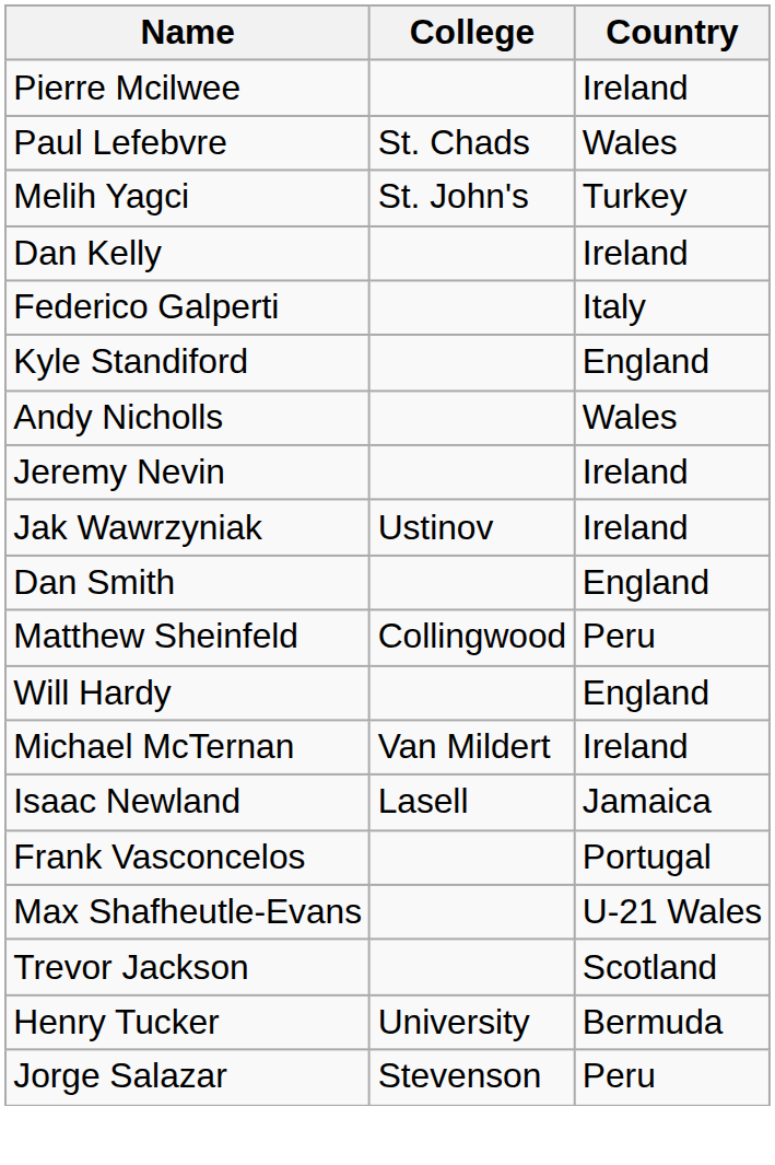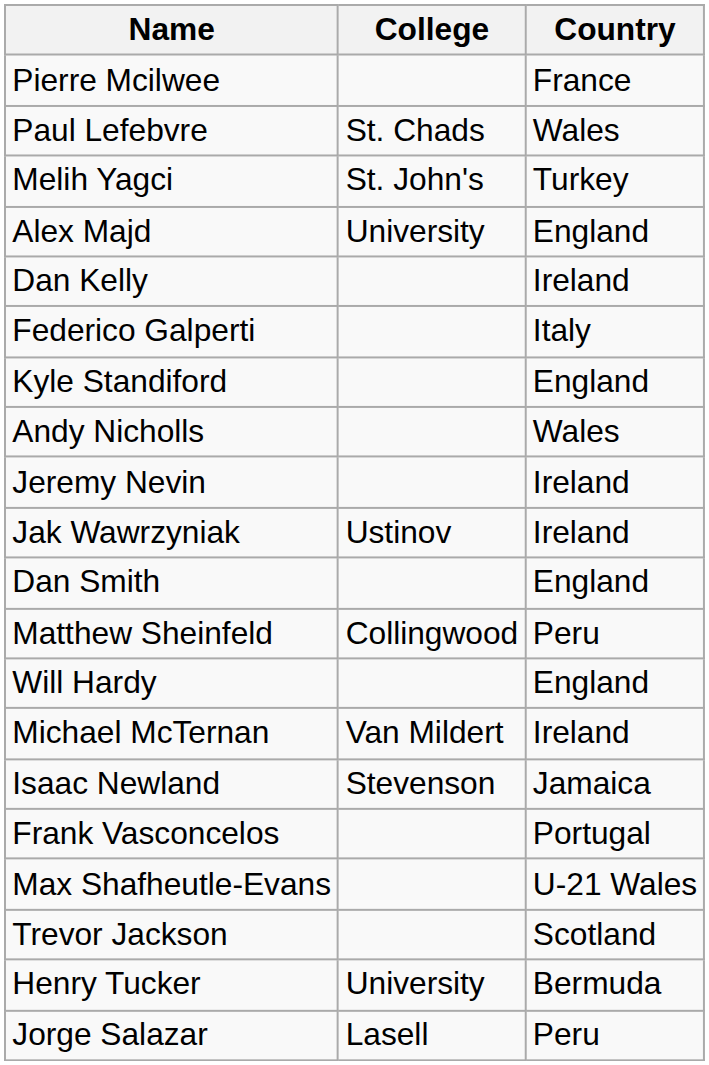 <table class="wikitable sortable">
 <tr>
 <th>Name</th>
 <th>College</th>
 <th>Country</th>
 </tr>
 <tr>
 <td>Pierre Mcilwee</td>
 <td></td>
-<td>Ireland</td>
+<td>France</td>
 </tr>
 <tr>
 <td>Paul Lefebvre</td>
 <td>St. Chads</td>
 <td>Wales</td>
 </tr>
 <tr>
 <td>Melih Yagci</td>
 <td>St. John's</td>
 <td>Turkey</td>
+</tr>
+<tr>
+<td>Alex Majd</td>
+<td>University</td>
+<td>England</td>
 </tr>
 <tr>
 <td>Dan Kelly</td>
 <td></td>
 <td>Ireland</td>
 </tr>
 <tr>
 <td>Federico Galperti</td>
 <td></td>
 <td>Italy</td>
 </tr>
 <tr>
 <td>Kyle Standiford</td>
 <td></td>
 <td>England</td>
 </tr>
 <tr>
 <td>Andy Nicholls</td>
 <td></td>
 <td>Wales</td>
 </tr>
 <tr>
 <td>Jeremy Nevin</td>
 <td></td>
 <td>Ireland</td>
 </tr>
 <tr>
 <td>Jak Wawrzyniak</td>
 <td>Ustinov</td>
 <td>Ireland</td>
 </tr>
 <tr>
 <td>Dan Smith</td>
 <td></td>
 <td>England</td>
 </tr>
 <tr>
 <td>Matthew Sheinfeld</td>
 <td>Collingwood</td>
 <td>Peru</td>
 </tr>
 <tr>
 <td>Will Hardy</td>
 <td></td>
 <td>England</td>
 </tr>
 <tr>
 <td>Michael McTernan</td>
 <td>Van Mildert</td>
 <td>Ireland</td>
 </tr>
 <tr>
 <td>Isaac Newland</td>
-<td>Lasell</td>
+<td>Stevenson</td>
 <td>Jamaica</td>
 </tr>
 <tr>
 <td>Frank Vasconcelos</td>
 <td></td>
 <td>Portugal</td>
 </tr>
 <tr>
 <td>Max Shafheutle-Evans</td>
 <td></td>
 <td>U-21 Wales</td>
 </tr>
 <tr>
 <td>Trevor Jackson</td>
 <td></td>
 <td>Scotland</td>
 </tr>
 <tr>
 <td>Henry Tucker</td>
 <td>University</td>
 <td>Bermuda</td>
 </tr>
 <tr }>
 <td>Jorge Salazar</td>
-<td>Stevenson</td>
+<td>Lasell</td>
 <td>Peru</td>
 </tr>
 </table>
